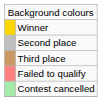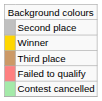 <table class="wikitable tsx_sortable" style="font-size: 95%">
 <tr>
 <td align="center" colspan="2">Background colours</td>
 </tr>
 <tr>
+<td width="10px" bgcolor="silver"></td>
+<td>Second place</td>
+</tr>
+<tr>
 <td width="10px" bgcolor="gold"></td>
 <td>Winner</td>
-</tr>
-<tr>
-<td width="10px" bgcolor="silver"></td>
-<td>Second place</td>
 </tr>
 <tr>
 <td width="10px" bgcolor="#c96"></td>
 <td>Third place</td>
 </tr>
 <tr>
 <td width="10px" bgcolor=#FE8080></td>
 <td>Failed to qualify</td>
 </tr>
 <tr>
 <td width="10px" bgcolor=#A4EAA9></td>
 <td>Contest cancelled</td>
 </tr>
 <tr>
 </tr>
 </table>
